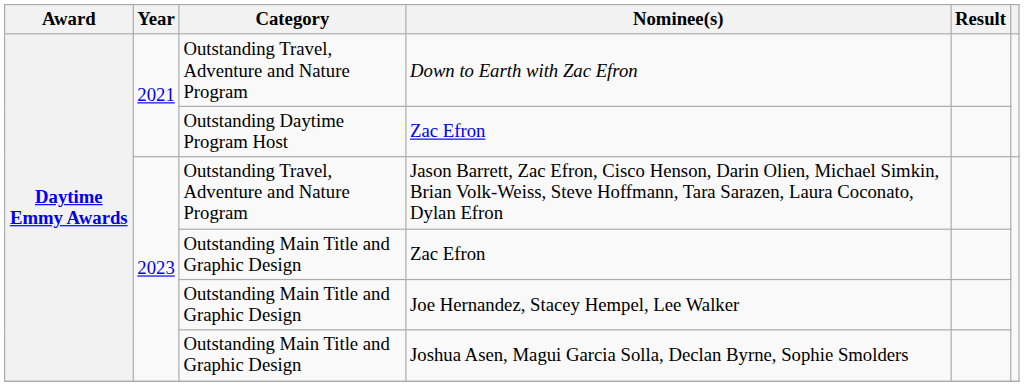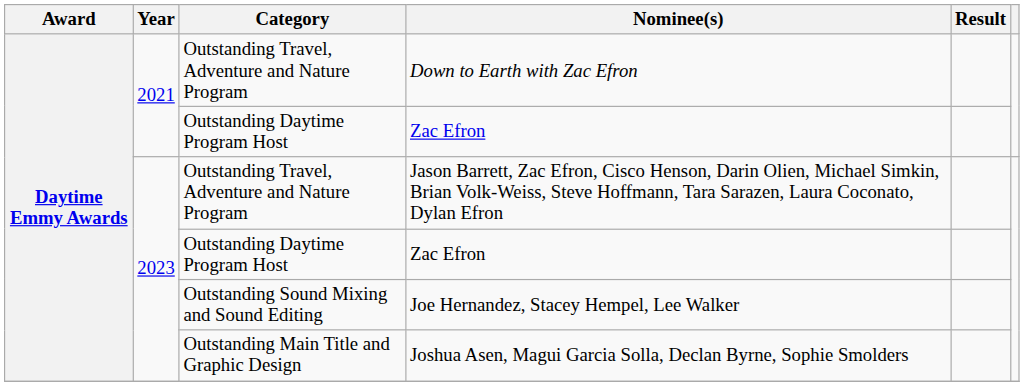 <table class="wikitable plainrowheaders sortable">
 <tr>
 <th scope="col">Award</th>
 <th scope="col">Year</th>
 <th scope="col">Category</th>
 <th scope="col">Nominee(s)</th>
 <th scope="col">Result</th>
 <th scope="col" class="unsortable"></th>
 </tr>
 <tr>
 <th scope="row" rowspan="6"><a href='#'>Daytime Emmy Awards</a></th>
 <td rowspan="2" style="text-align:center"><a href='#'>2021</a></td>
 <td>Outstanding Travel, Adventure and Nature Program</td>
 <td><em>Down to Earth with Zac Efron</em></td>
 <td></td>
 <td rowspan="2" style="text-align:center"></td>
 </tr>
 <tr>
 <td>Outstanding Daytime Program Host</td>
 <td><a href='#'>Zac Efron</a></td>
 <td></td>
 </tr>
 <tr>
 <td rowspan="4" align="center"><a href='#'>2023</a></td>
 <td>Outstanding Travel, Adventure and Nature Program</td>
 <td>Jason Barrett, Zac Efron, Cisco Henson, Darin Olien, Michael Simkin, Brian Volk-Weiss, Steve Hoffmann, Tara Sarazen, Laura Coconato, Dylan Efron</td>
 <td></td>
 <td rowspan="4" style="text-align:center"></td>
 </tr>
 <tr>
-<td>Outstanding Main Title and Graphic Design</td>
+<td>Outstanding Daytime Program Host</td>
 <td>Zac Efron</td>
 <td></td>
 </tr>
 <tr>
-<td>Outstanding Main Title and Graphic Design</td>
+<td>Outstanding Sound Mixing and Sound Editing</td>
 <td>Joe Hernandez, Stacey Hempel, Lee Walker</td>
 <td></td>
 </tr>
 <tr>
 <td>Outstanding Main Title and Graphic Design</td>
 <td>Joshua Asen, Magui Garcia Solla, Declan Byrne, Sophie Smolders</td>
 <td></td>
 </tr>
 <tr>
 </tr>
 </table>
